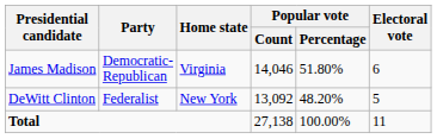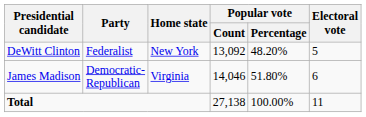 <table class="wikitable">
 <tr>
 <th rowspan="2">Presidential<br>candidate</th>
 <th rowspan="2">Party</th>
 <th rowspan="2">Home state</th>
 <th colspan="2">Popular vote</th>
 <th rowspan="2">Electoral<br>vote</th>
 </tr>
 <tr>
 <th>Count</th>
 <th>Percentage</th>
 </tr>
 <tr>
+<td><a href='#'>DeWitt Clinton</a></td>
+<td><a href='#'>Federalist</a></td>
+<td><a href='#'>New York</a></td>
+<td>13,092</td>
+<td>48.20%</td>
+<td>5</td>
+</tr>
+<tr>
 <td><a href='#'>James Madison</a></td>
 <td><a href='#'>Democratic-</a><br><a href='#'>Republican</a></td>
 <td><a href='#'>Virginia</a></td>
 <td>14,046</td>
 <td>51.80%</td>
 <td>6</td>
 </tr>
 <tr>
-<td><a href='#'>DeWitt Clinton</a></td>
-<td><a href='#'>Federalist</a></td>
-<td><a href='#'>New York</a></td>
-<td>13,092</td>
-<td>48.20%</td>
-<td>5</td>
-</tr>
-<tr>
 <td colspan="3"><strong>Total</strong></td>
 <td>27,138</td>
 <td>100.00%</td>
 <td>11</td>
 </tr>
 </table>
